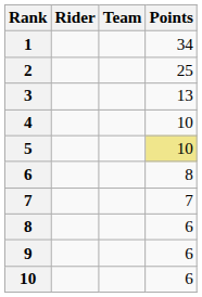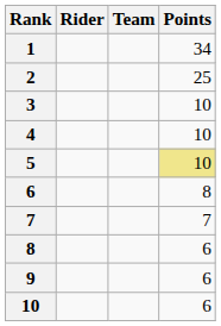 <table class="wikitable" margin-bottom:0;">
 <tr>
 <th scope="col">Rank</th>
 <th scope="col">Rider</th>
 <th scope="col">Team</th>
 <th scope="col">Points</th>
 </tr>
 <tr>
 <th scope="row">1</th>
 <td> </td>
 <td></td>
 <td align="right">34</td>
 </tr>
 <tr>
 <th scope="row">2</th>
 <td> </td>
 <td></td>
 <td align="right">25</td>
 </tr>
 <tr>
 <th scope="row">3</th>
 <td></td>
 <td></td>
-<td align="right">13</td>
+<td align="right">10</td>
 </tr>
 <tr>
 <th scope="row">4</th>
 <td></td>
 <td></td>
 <td align="right">10</td>
 </tr>
 <tr>
 <th scope="row">5</th>
 <td></td>
 <td></td>
 <td align="right" style="background: khaki;">10</td>
 </tr>
 <tr>
 <th scope="row">6</th>
 <td></td>
 <td></td>
 <td align="right">8</td>
 </tr>
 <tr>
 <th scope="row">7</th>
 <td></td>
 <td></td>
 <td align="right">7</td>
 </tr>
 <tr>
 <th scope="row">8</th>
 <td></td>
 <td></td>
 <td align="right">6</td>
 </tr>
 <tr>
 <th scope="row">9</th>
 <td></td>
 <td></td>
 <td align="right">6</td>
 </tr>
 <tr>
 <th scope="row">10</th>
 <td></td>
 <td></td>
 <td align="right">6</td>
 </tr>
 </table>
